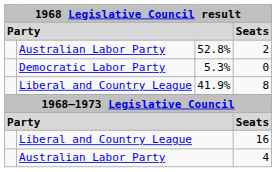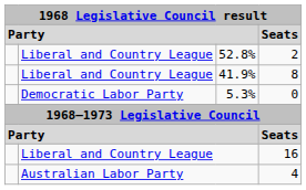 <table class="wikitable" style= "float:left;margin-left:1em;margin-top:0em;">
 <tr>
 <td colspan="4" bgcolor="#C0C0C0"  align="center"><strong>1968 <a href='#'>Legislative Council</a> result</strong></td>
 </tr>
 <tr>
 <td colspan="3" bgcolor="#D8D8D8"><strong>Party</strong></td>
 <td bgcolor="#D8D8D8"><strong>Seats</strong></td>
 </tr>
 <tr>
 <td> </td>
-<td><a href='#'>Australian Labor Party</a></td>
+<td><a href='#'>Liberal and Country League</a></td>
 <td align="right">52.8%</td>
 <td align="right">2</td>
+</tr>
+<tr>
+<td> </td>
+<td><a href='#'>Liberal and Country League</a></td>
+<td align="right">41.9%</td>
+<td align="right">8</td>
 </tr>
 <tr>
 <td> </td>
 <td><a href='#'>Democratic Labor Party</a></td>
 <td align="right">5.3%</td>
 <td align="right">0</td>
-</tr>
-<tr>
-<td> </td>
-<td><a href='#'>Liberal and Country League</a></td>
-<td align="right">41.9%</td>
-<td align="right">8</td>
 </tr>
 <tr>
 <td colspan="4" bgcolor="#C0C0C0"  align="center"><strong>1968–1973 <a href='#'>Legislative Council</a></strong></td>
 </tr>
 <tr>
 <td colspan="3" bgcolor="#D8D8D8"><strong>Party</strong></td>
 <td bgcolor="#D8D8D8"><strong>Seats</strong></td>
 </tr>
 <tr>
 <td> </td>
 <td colspan=2><a href='#'>Liberal and Country League</a></td>
 <td align="right">16</td>
 </tr>
 <tr>
 <td> </td>
 <td colspan=2><a href='#'>Australian Labor Party</a></td>
 <td align="right">4</td>
 </tr>
 </table>
